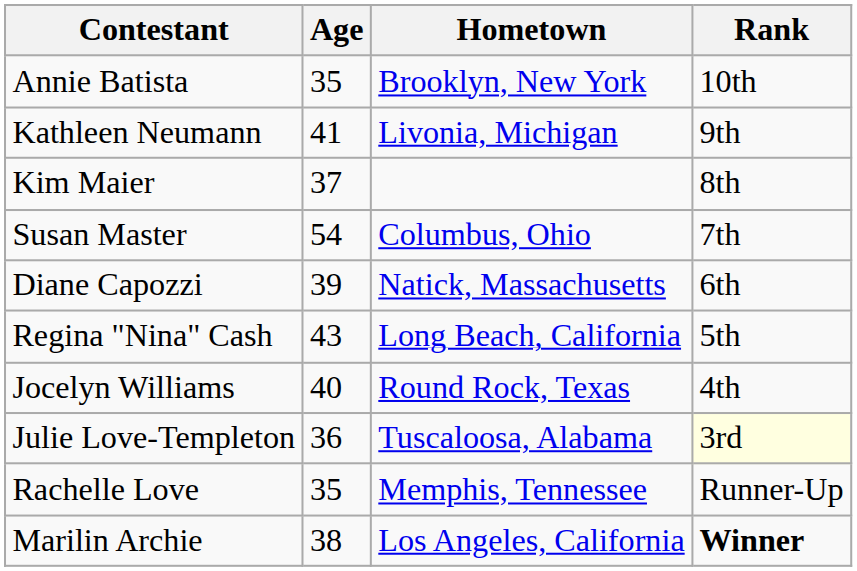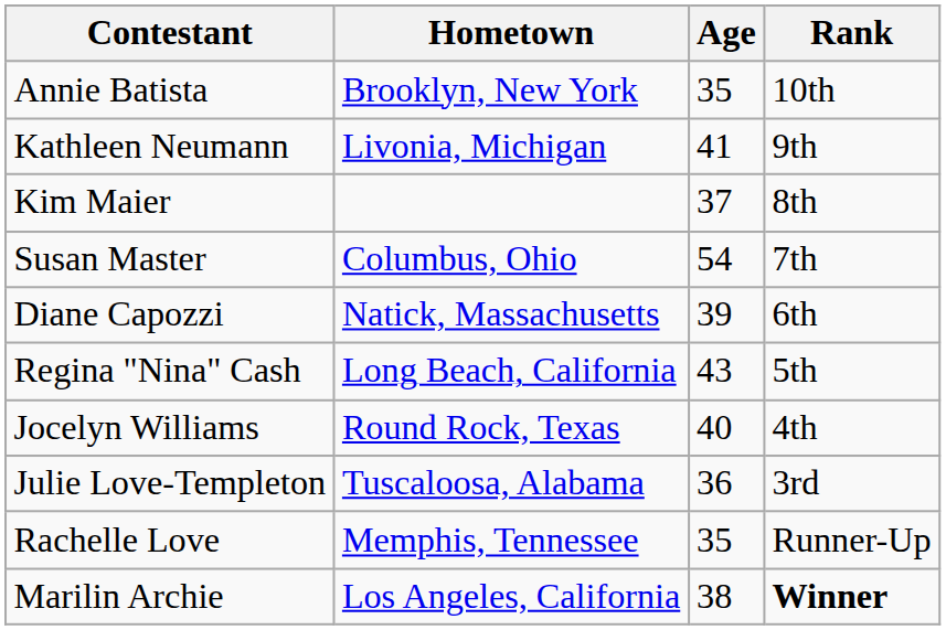 <table class="wikitable">
 <tr>
 <th>Contestant</th>
+<th>Hometown</th>
 <th>Age</th>
-<th>Hometown</th>
 <th>Rank</th>
 </tr>
 <tr>
 <td>Annie Batista</td>
+<td><a href='#'>Brooklyn, New York</a></td>
 <td>35</td>
-<td><a href='#'>Brooklyn, New York</a></td>
 <td>10th</td>
 </tr>
 <tr>
 <td>Kathleen Neumann</td>
+<td><a href='#'>Livonia, Michigan</a></td>
 <td>41</td>
-<td><a href='#'>Livonia, Michigan</a></td>
 <td>9th</td>
 </tr>
 <tr>
 <td>Kim Maier</td>
+<td></td>
 <td>37</td>
-<td></td>
 <td>8th</td>
 </tr>
 <tr>
 <td>Susan Master</td>
+<td><a href='#'>Columbus, Ohio</a></td>
 <td>54</td>
-<td><a href='#'>Columbus, Ohio</a></td>
 <td>7th</td>
 </tr>
 <tr>
 <td>Diane Capozzi</td>
+<td><a href='#'>Natick, Massachusetts</a></td>
 <td>39</td>
-<td><a href='#'>Natick, Massachusetts</a></td>
 <td>6th</td>
 </tr>
 <tr>
 <td>Regina "Nina" Cash</td>
+<td><a href='#'>Long Beach, California</a></td>
 <td>43</td>
-<td><a href='#'>Long Beach, California</a></td>
 <td>5th</td>
 </tr>
 <tr>
 <td>Jocelyn Williams</td>
+<td><a href='#'>Round Rock, Texas</a></td>
 <td>40</td>
-<td><a href='#'>Round Rock, Texas</a></td>
 <td>4th</td>
 </tr>
 <tr>
 <td>Julie Love-Templeton</td>
+<td><a href='#'>Tuscaloosa, Alabama</a></td>
 <td>36</td>
-<td><a href='#'>Tuscaloosa, Alabama</a></td>
-<td style="background: lightyellow;">3rd</td>
+<td>3rd</td>
 </tr>
 <tr>
 <td>Rachelle Love</td>
+<td><a href='#'>Memphis, Tennessee</a></td>
 <td>35</td>
-<td><a href='#'>Memphis, Tennessee</a></td>
 <td>Runner-Up</td>
 </tr>
 <tr>
 <td>Marilin Archie</td>
+<td><a href='#'>Los Angeles, California</a></td>
 <td>38</td>
-<td><a href='#'>Los Angeles, California</a></td>
 <td><strong>Winner</strong></td>
 </tr>
 </table>
